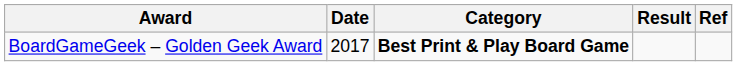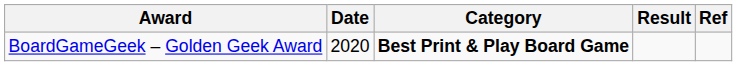 <table class="wikitable">
 <tr>
 <th>Award</th>
 <th>Date</th>
 <th>Category</th>
 <th>Result</th>
 <th>Ref</th>
 </tr>
 <tr>
 <td><a href='#'>BoardGameGeek</a> – <a href='#'>Golden Geek Award</a></td>
-<td style="text-align: center;">2017</td>
+<td style="text-align: center;">2020</td>
 <td><strong>Best Print & Play Board Game</strong></td>
 <td></td>
 <td></td>
 </tr>
 </table>
